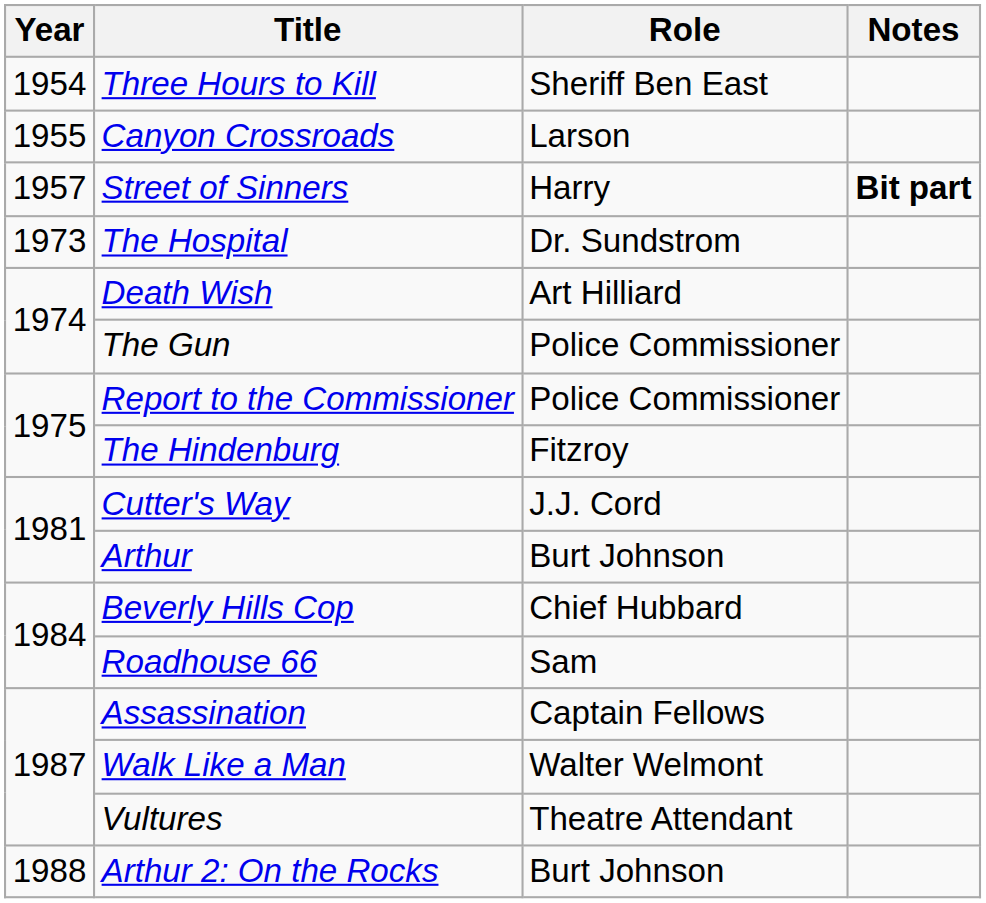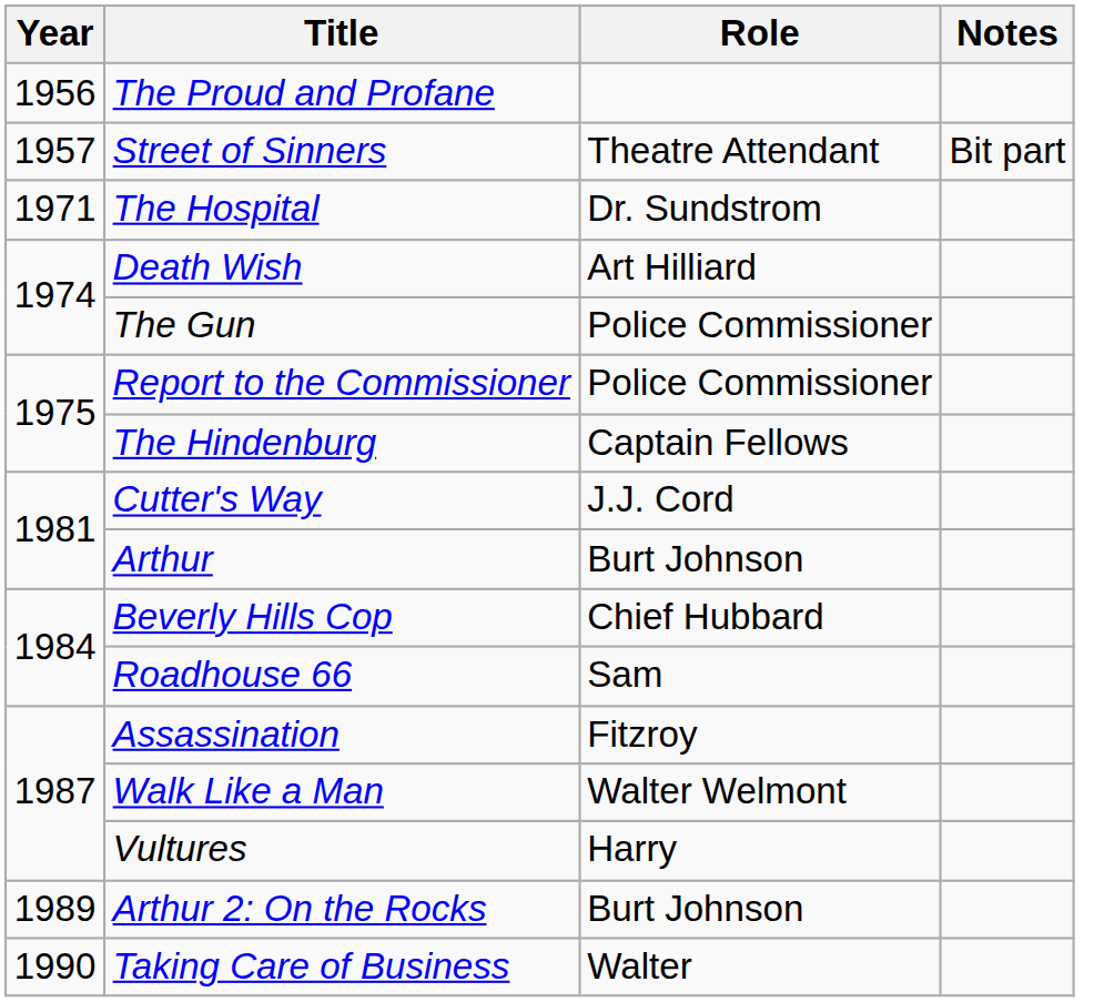 <table class="wikitable">
 <tr>
 <th>Year</th>
 <th>Title</th>
 <th>Role</th>
 <th>Notes</th>
 </tr>
 <tr>
-<td>1954</td>
-<td><em><a href='#'>Three Hours to Kill</a></em></td>
-<td>Sheriff Ben East</td>
+<td>1956</td>
+<td><em><a href='#'>The Proud and Profane</a></em></td>
 <td></td>
-</tr>
-<tr>
-<td>1955</td>
-<td><em><a href='#'>Canyon Crossroads</a></em></td>
-<td>Larson</td>
 <td></td>
 </tr>
 <tr>
 <td>1957</td>
 <td><em><a href='#'>Street of Sinners</a></em></td>
-<td>Harry</td>
-<td><strong>Bit part</strong></td>
+<td>Theatre Attendant</td>
+<td>Bit part</td>
 </tr>
 <tr>
-<td>1973</td>
+<td>1971</td>
 <td><em><a href='#'>The Hospital</a></em></td>
 <td>Dr. Sundstrom</td>
 <td></td>
 </tr>
 <tr>
 <td rowspan="2">1974</td>
 <td><em><a href='#'>Death Wish</a></em></td>
 <td>Art Hilliard</td>
 <td></td>
 </tr>
 <tr>
 <td><em>The Gun</em></td>
 <td>Police Commissioner</td>
 <td></td>
 </tr>
 <tr>
 <td rowspan="2">1975</td>
 <td><em><a href='#'>Report to the Commissioner</a></em></td>
 <td>Police Commissioner</td>
 <td></td>
 </tr>
 <tr>
 <td><em><a href='#'>The Hindenburg</a></em></td>
-<td>Fitzroy</td>
+<td>Captain Fellows</td>
 <td></td>
 </tr>
 <tr>
 <td rowspan="2">1981</td>
 <td><em><a href='#'>Cutter's Way</a></em></td>
 <td>J.J. Cord</td>
 <td></td>
 </tr>
 <tr>
 <td><em><a href='#'>Arthur</a></em></td>
 <td>Burt Johnson</td>
 <td></td>
 </tr>
 <tr>
 <td rowspan="2">1984</td>
 <td><em><a href='#'>Beverly Hills Cop</a></em></td>
 <td>Chief Hubbard</td>
 <td></td>
 </tr>
 <tr>
 <td><em><a href='#'>Roadhouse 66</a></em></td>
 <td>Sam</td>
 <td></td>
 </tr>
 <tr>
 <td rowspan="3">1987</td>
 <td><em><a href='#'>Assassination</a></em></td>
-<td>Captain Fellows</td>
+<td>Fitzroy</td>
 <td></td>
 </tr>
 <tr>
 <td><em><a href='#'>Walk Like a Man</a></em></td>
 <td>Walter Welmont</td>
 <td></td>
 </tr>
 <tr>
 <td><em>Vultures</em></td>
-<td>Theatre Attendant</td>
+<td>Harry</td>
 <td></td>
 </tr>
 <tr>
-<td>1988</td>
+<td>1989</td>
 <td><em><a href='#'>Arthur 2: On the Rocks</a></em></td>
 <td>Burt Johnson</td>
 <td></td>
 </tr>
+<tr>
+<td>1990</td>
+<td><a href='#'><em>Taking Care of Business</em></a></td>
+<td>Walter</td>
+<td></td>
+</tr>
 </table>
